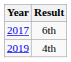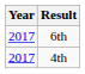 <table class="wikitable" style="text-align:center">
 <tr>
 <th>Year</th>
 <th>Result</th>
 </tr>
 <tr>
 <td><a href='#'>2017</a></td>
 <td>6th</td>
 </tr>
 <tr>
-<td><a href='#'>2019</a></td>
+<td><a href='#'>2017</a></td>
 <td>4th</td>
 </tr>
 </table>
